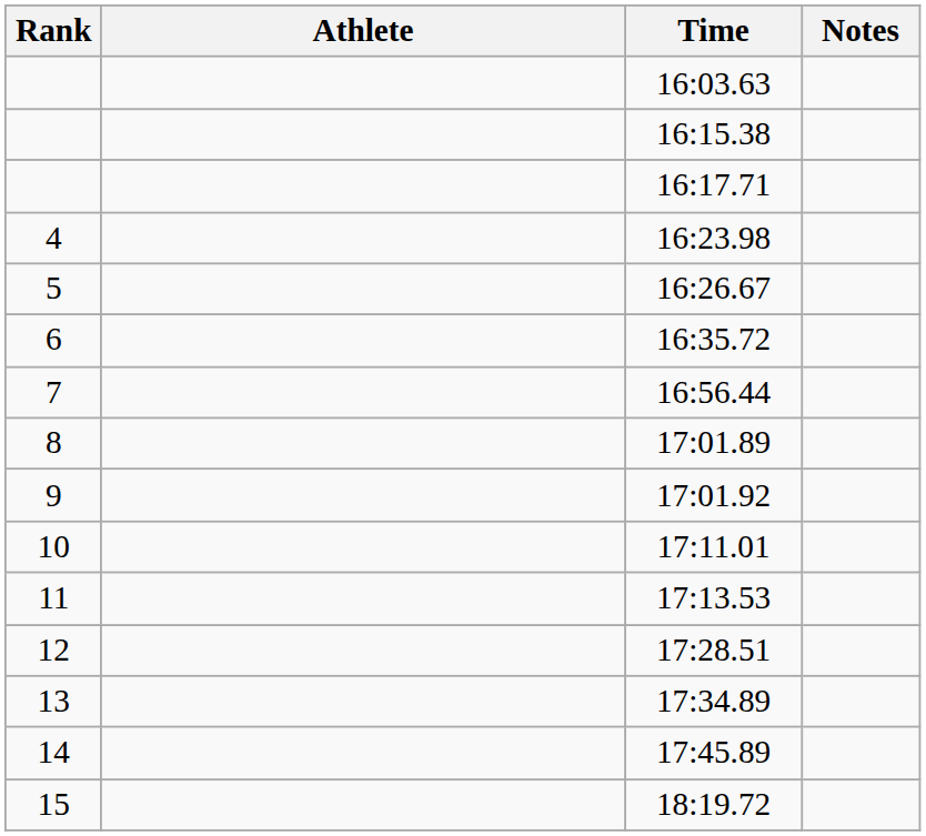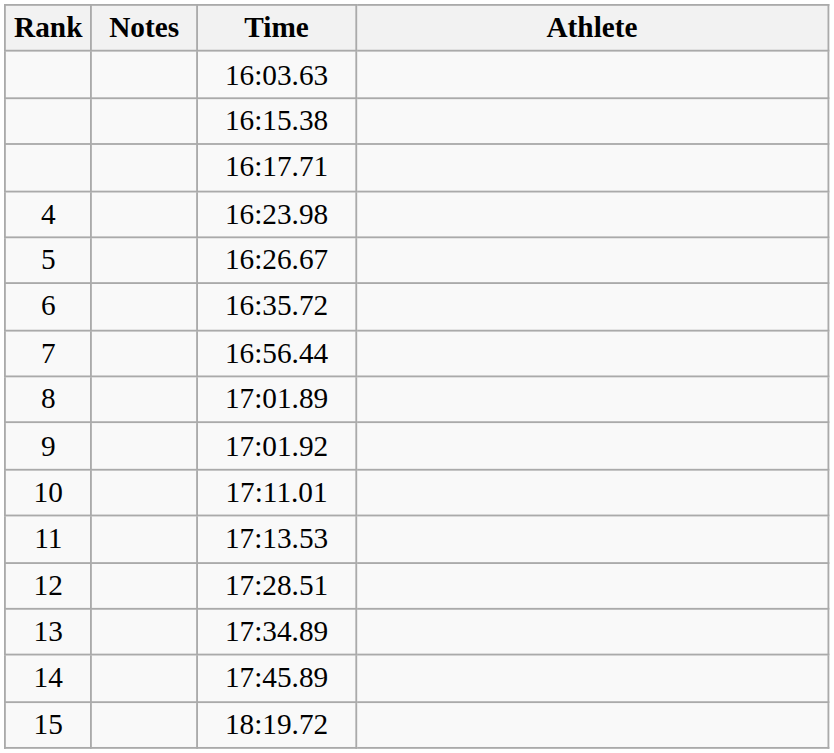 <table class=wikitable style="text-align:center">
 <tr>
 <th width=40>Rank</th>
+<th width=50>Notes</th>
+<th width=80>Time</th>
 <th width=250>Athlete</th>
-<th width=80>Time</th>
-<th width=50>Notes</th>
 </tr>
 <tr>
 <td></td>
+<td></td>
+<td>16:03.63</td>
 <td align=left></td>
-<td>16:03.63</td>
-<td></td>
 </tr>
 <tr>
 <td></td>
+<td></td>
+<td>16:15.38</td>
 <td align=left></td>
-<td>16:15.38</td>
-<td></td>
 </tr>
 <tr>
 <td></td>
+<td></td>
+<td>16:17.71</td>
 <td align=left></td>
-<td>16:17.71</td>
-<td></td>
 </tr>
 <tr>
 <td>4</td>
+<td></td>
+<td>16:23.98</td>
 <td align=left></td>
-<td>16:23.98</td>
-<td></td>
 </tr>
 <tr>
 <td>5</td>
+<td></td>
+<td>16:26.67</td>
 <td align=left></td>
-<td>16:26.67</td>
-<td></td>
 </tr>
 <tr>
 <td>6</td>
+<td></td>
+<td>16:35.72</td>
 <td align=left></td>
-<td>16:35.72</td>
-<td></td>
 </tr>
 <tr>
 <td>7</td>
+<td></td>
+<td>16:56.44</td>
 <td align=left></td>
-<td>16:56.44</td>
-<td></td>
 </tr>
 <tr>
 <td>8</td>
+<td></td>
+<td>17:01.89</td>
 <td align=left></td>
-<td>17:01.89</td>
-<td></td>
 </tr>
 <tr>
 <td>9</td>
+<td></td>
+<td>17:01.92</td>
 <td align=left></td>
-<td>17:01.92</td>
-<td></td>
 </tr>
 <tr>
 <td>10</td>
+<td></td>
+<td>17:11.01</td>
 <td align=left></td>
-<td>17:11.01</td>
-<td></td>
 </tr>
 <tr>
 <td>11</td>
+<td></td>
+<td>17:13.53</td>
 <td align=left></td>
-<td>17:13.53</td>
-<td></td>
 </tr>
 <tr>
 <td>12</td>
+<td></td>
+<td>17:28.51</td>
 <td align=left></td>
-<td>17:28.51</td>
-<td></td>
 </tr>
 <tr>
 <td>13</td>
+<td></td>
+<td>17:34.89</td>
 <td align=left></td>
-<td>17:34.89</td>
-<td></td>
 </tr>
 <tr>
 <td>14</td>
+<td></td>
+<td>17:45.89</td>
 <td align=left></td>
-<td>17:45.89</td>
-<td></td>
 </tr>
 <tr>
 <td>15</td>
+<td></td>
+<td>18:19.72</td>
 <td align=left></td>
-<td>18:19.72</td>
-<td></td>
 </tr>
 </table>
